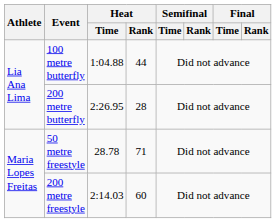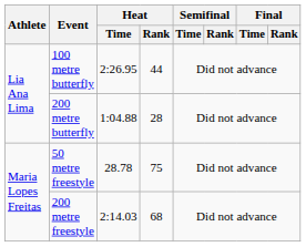 <table class="wikitable" style="text-align:center; font-size:90%; width:50%;">
 <tr>
 <th rowspan="2">Athlete</th>
 <th rowspan="2">Event</th>
 <th colspan="2">Heat</th>
 <th colspan="2">Semifinal</th>
 <th colspan="2">Final</th>
 </tr>
 <tr style="font-size:95%">
 <th>Time</th>
 <th>Rank</th>
 <th>Time</th>
 <th>Rank</th>
 <th>Time</th>
 <th>Rank</th>
 </tr>
 <tr>
 <td align=left rowspan=2><a href='#'>Lia Ana Lima</a></td>
 <td align=left><a href='#'>100 metre butterfly</a></td>
-<td>1:04.88</td>
+<td>2:26.95</td>
 <td>44</td>
 <td colspan=4>Did not advance</td>
 </tr>
 <tr>
 <td align=left><a href='#'>200 metre butterfly</a></td>
-<td>2:26.95</td>
+<td>1:04.88</td>
 <td>28</td>
 <td colspan=4>Did not advance</td>
 </tr>
 <tr>
 <td align=left rowspan=2><a href='#'>Maria Lopes Freitas</a></td>
 <td align=left><a href='#'>50 metre freestyle</a></td>
 <td>28.78</td>
-<td>71</td>
+<td>75</td>
 <td colspan=4>Did not advance</td>
 </tr>
 <tr>
 <td align=left><a href='#'>200 metre freestyle</a></td>
 <td>2:14.03</td>
-<td>60</td>
+<td>68</td>
 <td colspan=4>Did not advance</td>
 </tr>
 </table>
